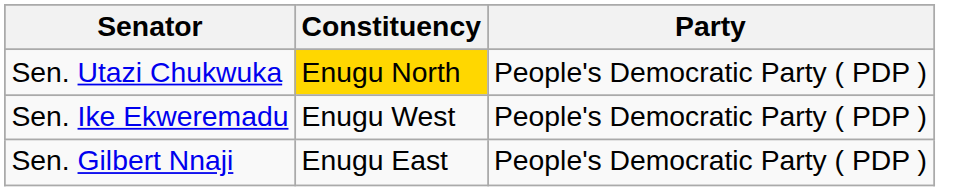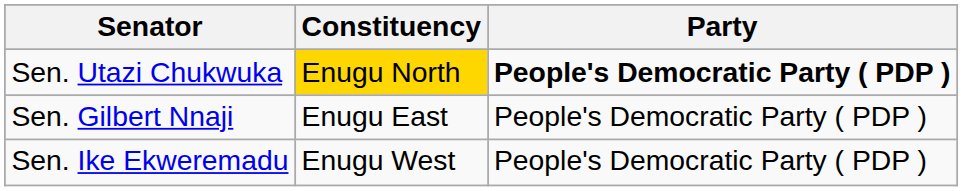 <table class="wikitable">
 <tr>
 <th>Senator</th>
 <th>Constituency</th>
 <th>Party</th>
 </tr>
 <tr>
 <td>Sen. <a href='#'>Utazi Chukwuka</a></td>
 <td style="background: gold;">Enugu North</td>
+<td><strong>People's Democratic Party ( PDP )</strong></td>
+</tr>
+<tr>
+<td>Sen. <a href='#'>Gilbert Nnaji</a></td>
+<td>Enugu East</td>
 <td>People's Democratic Party ( PDP )</td>
 </tr>
 <tr>
 <td>Sen. <a href='#'>Ike Ekweremadu</a></td>
 <td>Enugu West</td>
 <td>People's Democratic Party ( PDP )</td>
 </tr>
-<tr>
-<td>Sen. <a href='#'>Gilbert Nnaji</a></td>
-<td>Enugu East</td>
-<td>People's Democratic Party ( PDP )</td>
-</tr>
 </table>
